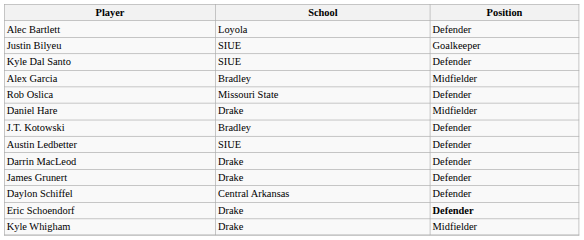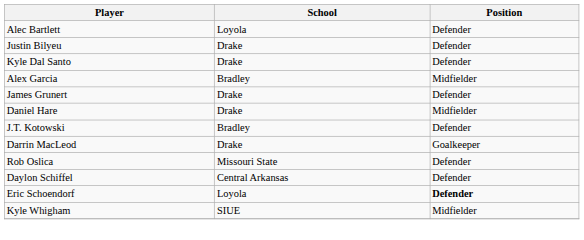 <table class="wikitable sortable" style="text-align: left; width:70%">
 <tr>
 <th>Player</th>
 <th>School</th>
 <th>Position</th>
 </tr>
 <tr>
 <td>Alec Bartlett</td>
 <td>Loyola</td>
 <td>Defender</td>
 </tr>
 <tr>
 <td>Justin Bilyeu</td>
-<td>SIUE</td>
-<td>Goalkeeper</td>
+<td>Drake</td>
+<td>Defender</td>
 </tr>
 <tr>
 <td>Kyle Dal Santo</td>
-<td>SIUE</td>
+<td>Drake</td>
 <td>Defender</td>
 </tr>
 <tr>
 <td>Alex Garcia</td>
 <td>Bradley</td>
 <td>Midfielder</td>
 </tr>
 <tr>
-<td>Rob Oslica</td>
-<td>Missouri State</td>
+<td>James Grunert</td>
+<td>Drake</td>
 <td>Defender</td>
 </tr>
 <tr>
 <td>Daniel Hare</td>
 <td>Drake</td>
 <td>Midfielder</td>
 </tr>
 <tr>
 <td>J.T. Kotowski</td>
 <td>Bradley</td>
 <td>Defender</td>
 </tr>
 <tr>
-<td>Austin Ledbetter</td>
-<td>SIUE</td>
-<td>Defender</td>
+<td>Darrin MacLeod</td>
+<td>Drake</td>
+<td>Goalkeeper</td>
 </tr>
 <tr>
-<td>Darrin MacLeod</td>
-<td>Drake</td>
-<td>Defender</td>
-</tr>
-<tr>
-<td>James Grunert</td>
-<td>Drake</td>
+<td>Rob Oslica</td>
+<td>Missouri State</td>
 <td>Defender</td>
 </tr>
 <tr>
 <td>Daylon Schiffel</td>
 <td>Central Arkansas</td>
 <td>Defender</td>
 </tr>
 <tr>
 <td>Eric Schoendorf</td>
-<td>Drake</td>
+<td>Loyola</td>
 <td><strong>Defender</strong></td>
 </tr>
 <tr>
 <td>Kyle Whigham</td>
-<td>Drake</td>
+<td>SIUE</td>
 <td>Midfielder</td>
 </tr>
 <tr>
 </tr>
 </table>
